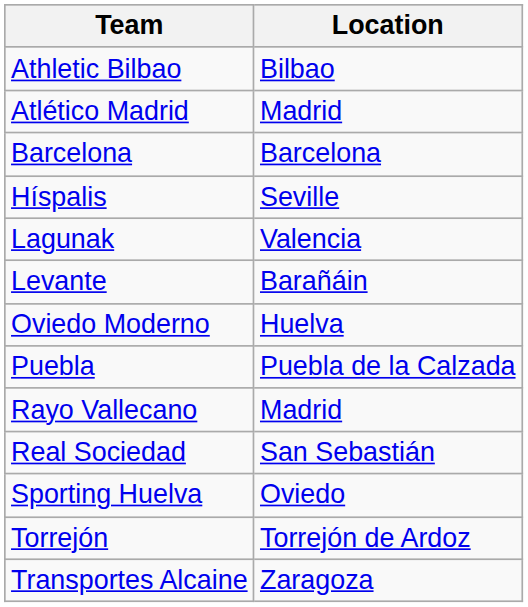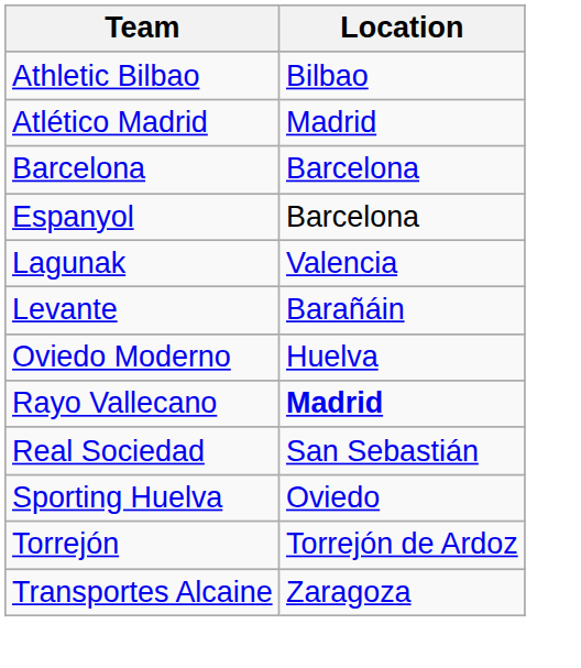 <table class="wikitable sortable">
 <tr>
 <th>Team</th>
 <th>Location</th>
 </tr>
 <tr>
 <td><a href='#'>Athletic Bilbao</a></td>
 <td><a href='#'>Bilbao</a></td>
 </tr>
 <tr>
 <td><a href='#'>Atlético Madrid</a></td>
 <td><a href='#'>Madrid</a></td>
 </tr>
 <tr>
 <td><a href='#'>Barcelona</a></td>
 <td><a href='#'>Barcelona</a></td>
 </tr>
 <tr>
-<td><a href='#'>Híspalis</a></td>
-<td><a href='#'>Seville</a></td>
+<td><a href='#'>Espanyol</a></td>
+<td>Barcelona</td>
 </tr>
 <tr>
 <td><a href='#'>Lagunak</a></td>
 <td><a href='#'>Valencia</a></td>
 </tr>
 <tr>
 <td><a href='#'>Levante</a></td>
 <td><a href='#'>Barañáin</a></td>
 </tr>
 <tr>
 <td><a href='#'>Oviedo Moderno</a></td>
 <td><a href='#'>Huelva</a></td>
 </tr>
 <tr>
-<td><a href='#'>Puebla</a></td>
-<td><a href='#'>Puebla de la Calzada</a></td>
-</tr>
-<tr>
 <td><a href='#'>Rayo Vallecano</a></td>
-<td><a href='#'>Madrid</a></td>
+<td><strong><a href='#'>Madrid</a></strong></td>
 </tr>
 <tr>
 <td><a href='#'>Real Sociedad</a></td>
 <td><a href='#'>San Sebastián</a></td>
 </tr>
 <tr>
 <td><a href='#'>Sporting Huelva</a></td>
 <td><a href='#'>Oviedo</a></td>
 </tr>
 <tr>
 <td><a href='#'>Torrejón</a></td>
 <td><a href='#'>Torrejón de Ardoz</a></td>
 </tr>
 <tr>
 <td><a href='#'>Transportes Alcaine</a></td>
 <td><a href='#'>Zaragoza</a></td>
 </tr>
 </table>
